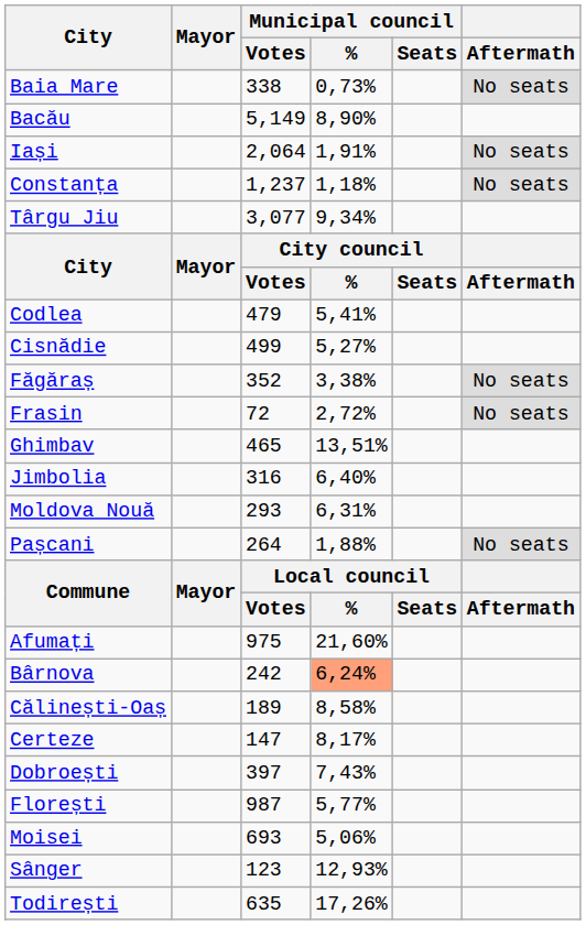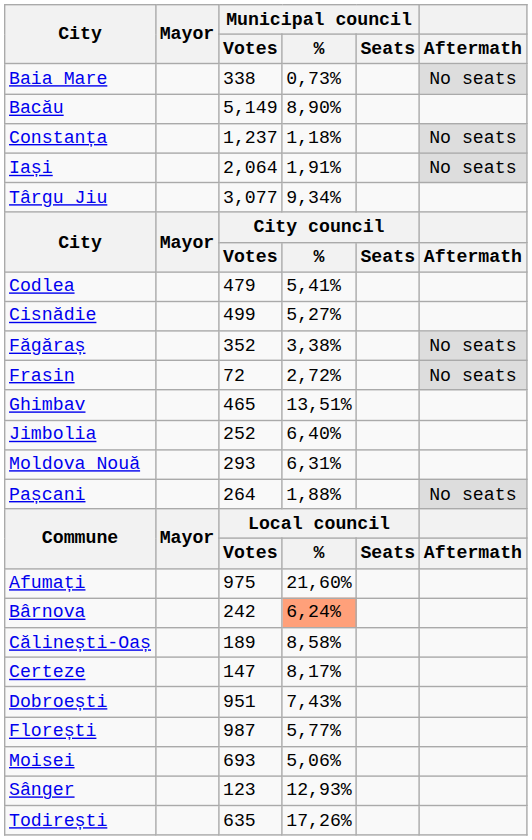 <table class="wikitable sortable">
 <tr>
 <th rowspan="2">City</th>
 <th rowspan="2">Mayor</th>
 <th colspan="3">Municipal council</th>
 <th></th>
 </tr>
 <tr>
 <th>Votes</th>
 <th>%</th>
 <th>Seats</th>
 <th>Aftermath</th>
 </tr>
 <tr>
 <td><a href='#'>Baia Mare</a></td>
 <td></td>
 <td>338</td>
 <td>0,73%</td>
 <td></td>
 <td align="center" style="background:#ddd;">No seats</td>
 </tr>
 <tr>
 <td><a href='#'>Bacău</a></td>
 <td></td>
 <td>5,149</td>
 <td>8,90%</td>
 <td></td>
 <td></td>
 </tr>
 <tr>
+<td><a href='#'>Constanța</a></td>
+<td></td>
+<td>1,237</td>
+<td>1,18%</td>
+<td></td>
+<td align="center" style="background:#ddd;">No seats</td>
+</tr>
+<tr>
 <td><a href='#'>Iași</a></td>
 <td></td>
 <td>2,064</td>
 <td>1,91%</td>
-<td></td>
-<td align="center" style="background:#ddd;">No seats</td>
-</tr>
-<tr>
-<td><a href='#'>Constanța</a></td>
-<td></td>
-<td>1,237</td>
-<td>1,18%</td>
 <td></td>
 <td align="center" style="background:#ddd;">No seats</td>
 </tr>
 <tr>
 <td><a href='#'>Târgu Jiu</a></td>
 <td></td>
 <td>3,077</td>
 <td>9,34%</td>
 <td></td>
 <td></td>
 </tr>
 <tr>
 <th rowspan="2">City</th>
 <th rowspan="2">Mayor</th>
 <th colspan="3">City council</th>
 <th></th>
 </tr>
 <tr>
 <th>Votes</th>
 <th>%</th>
 <th>Seats</th>
 <th>Aftermath</th>
 </tr>
 <tr>
 <td><a href='#'>Codlea</a></td>
 <td></td>
 <td>479</td>
 <td>5,41%</td>
 <td></td>
 <td></td>
 </tr>
 <tr>
 <td><a href='#'>Cisnădie</a></td>
 <td></td>
 <td>499</td>
 <td>5,27%</td>
 <td></td>
 <td></td>
 </tr>
 <tr>
 <td><a href='#'>Făgăraș</a></td>
 <td></td>
 <td>352</td>
 <td>3,38%</td>
 <td></td>
 <td align="center" style="background:#ddd;">No seats</td>
 </tr>
 <tr>
 <td><a href='#'>Frasin</a></td>
 <td></td>
 <td>72</td>
 <td>2,72%</td>
 <td></td>
 <td align="center" style="background:#ddd;">No seats</td>
 </tr>
 <tr>
 <td><a href='#'>Ghimbav</a></td>
 <td></td>
 <td>465</td>
 <td>13,51%</td>
 <td></td>
 <td></td>
 </tr>
 <tr>
 <td><a href='#'>Jimbolia</a></td>
 <td></td>
-<td>316</td>
+<td>252</td>
 <td>6,40%</td>
 <td></td>
 <td></td>
 </tr>
 <tr>
 <td><a href='#'>Moldova Nouă</a></td>
 <td></td>
 <td>293</td>
 <td>6,31%</td>
 <td></td>
 <td></td>
 </tr>
 <tr>
 <td><a href='#'>Pașcani</a></td>
 <td></td>
 <td>264</td>
 <td>1,88%</td>
 <td></td>
 <td align="center" style="background:#ddd;">No seats</td>
 </tr>
 <tr>
 <th rowspan="2">Commune</th>
 <th rowspan="2">Mayor</th>
 <th colspan="3">Local council</th>
 <th></th>
 </tr>
 <tr>
 <th>Votes</th>
 <th>%</th>
 <th>Seats</th>
 <th>Aftermath</th>
 </tr>
 <tr>
 <td><a href='#'>Afumați</a></td>
 <td></td>
 <td>975</td>
 <td>21,60%</td>
 <td></td>
 <td></td>
 </tr>
 <tr>
 <td><a href='#'>Bârnova</a></td>
 <td></td>
 <td>242</td>
 <td style="background: lightsalmon;">6,24%</td>
 <td></td>
 <td></td>
 </tr>
 <tr>
 <td><a href='#'>Călinești-Oaș</a></td>
 <td></td>
 <td>189</td>
 <td>8,58%</td>
 <td></td>
 <td></td>
 </tr>
 <tr>
 <td><a href='#'>Certeze</a></td>
 <td></td>
 <td>147</td>
 <td>8,17%</td>
 <td></td>
 <td></td>
 </tr>
 <tr>
 <td><a href='#'>Dobroești</a></td>
 <td></td>
-<td>397</td>
+<td>951</td>
 <td>7,43%</td>
 <td></td>
 <td></td>
 </tr>
 <tr>
 <td><a href='#'>Florești</a></td>
 <td></td>
 <td>987</td>
 <td>5,77%</td>
 <td></td>
 <td></td>
 </tr>
 <tr>
 <td><a href='#'>Moisei</a></td>
 <td></td>
 <td>693</td>
 <td>5,06%</td>
 <td></td>
 <td></td>
 </tr>
 <tr>
 <td><a href='#'>Sânger</a></td>
 <td></td>
 <td>123</td>
 <td>12,93%</td>
 <td></td>
 <td></td>
 </tr>
 <tr>
 <td><a href='#'>Todirești</a></td>
 <td></td>
 <td>635</td>
 <td>17,26%</td>
 <td></td>
 <td></td>
 </tr>
 </table>
